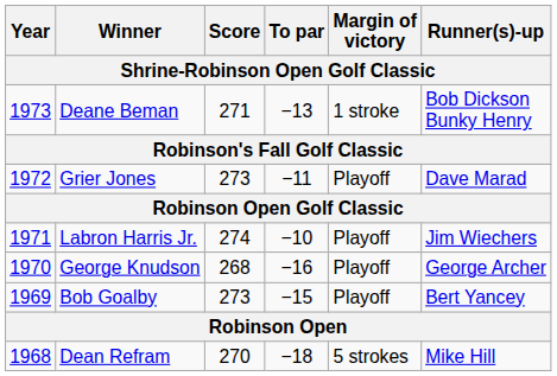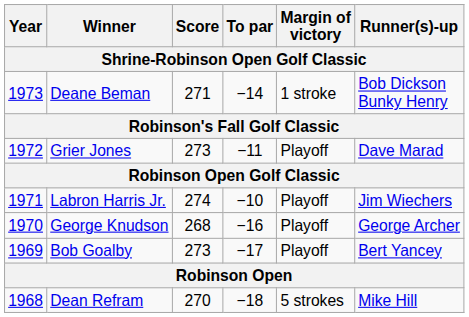 <table class=wikitable style="font-size:95%">
 <tr>
 <th>Year</th>
 <th>Winner</th>
 <th>Score</th>
 <th>To par</th>
 <th>Margin of<br>victory</th>
 <th>Runner(s)-up</th>
 </tr>
 <tr>
 <th colspan=6>Shrine-Robinson Open Golf Classic</th>
 </tr>
 <tr>
 <td><a href='#'>1973</a></td>
 <td> <a href='#'>Deane Beman</a></td>
 <td align=center>271</td>
-<td align=center>−13</td>
+<td align=center>−14</td>
 <td>1 stroke</td>
 <td> <a href='#'>Bob Dickson</a><br> <a href='#'>Bunky Henry</a></td>
 </tr>
 <tr>
 <th colspan=6>Robinson's Fall Golf Classic</th>
 </tr>
 <tr>
 <td><a href='#'>1972</a></td>
 <td> <a href='#'>Grier Jones</a></td>
 <td align=center>273</td>
 <td align=center>−11</td>
 <td>Playoff</td>
 <td> <a href='#'>Dave Marad</a></td>
 </tr>
 <tr>
 <th colspan=6>Robinson Open Golf Classic</th>
 </tr>
 <tr>
 <td><a href='#'>1971</a></td>
 <td> <a href='#'>Labron Harris Jr.</a></td>
 <td align=center>274</td>
 <td align=center>−10</td>
 <td>Playoff</td>
 <td> <a href='#'>Jim Wiechers</a></td>
 </tr>
 <tr>
 <td><a href='#'>1970</a></td>
 <td> <a href='#'>George Knudson</a></td>
 <td align=center>268</td>
 <td align=center>−16</td>
 <td>Playoff</td>
 <td> <a href='#'>George Archer</a></td>
 </tr>
 <tr>
 <td><a href='#'>1969</a></td>
 <td> <a href='#'>Bob Goalby</a></td>
 <td align=center>273</td>
-<td align=center>−15</td>
+<td align=center>−17</td>
 <td>Playoff</td>
 <td> <a href='#'>Bert Yancey</a></td>
 </tr>
 <tr>
 <th colspan=6>Robinson Open</th>
 </tr>
 <tr>
 <td><a href='#'>1968</a></td>
 <td> <a href='#'>Dean Refram</a></td>
 <td align=center>270</td>
 <td align=center>−18</td>
 <td>5 strokes</td>
 <td> <a href='#'>Mike Hill</a></td>
 </tr>
 </table>
